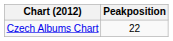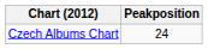 <table class="wikitable">
 <tr>
 <th>Chart (2012)</th>
 <th>Peakposition</th>
 </tr>
 <tr>
 <td><a href='#'>Czech Albums Chart</a></td>
-<td style="text-align:center;">22</td>
+<td style="text-align:center;">24</td>
 </tr>
 </table>
